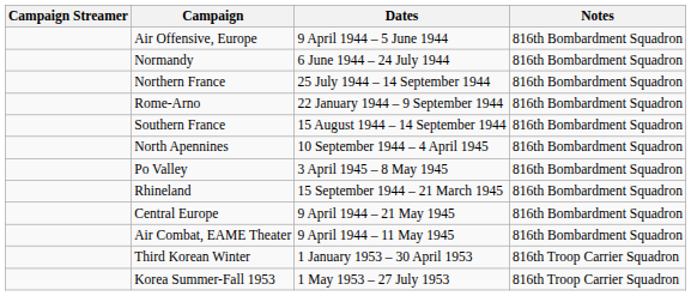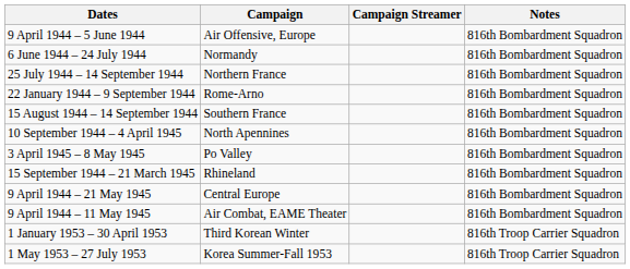 <table class="wikitable">
 <tr style="background:#efefef;">
+<th>Dates</th>
+<th>Campaign</th>
 <th>Campaign Streamer</th>
-<th>Campaign</th>
-<th>Dates</th>
 <th>Notes</th>
 </tr>
 <tr>
+<td>9 April 1944 – 5 June 1944</td>
+<td>Air Offensive, Europe</td>
 <td></td>
-<td>Air Offensive, Europe</td>
-<td>9 April 1944 – 5 June 1944</td>
 <td>816th Bombardment Squadron</td>
 </tr>
 <tr>
+<td>6 June 1944 – 24 July 1944</td>
+<td>Normandy</td>
 <td></td>
-<td>Normandy</td>
-<td>6 June 1944 – 24 July 1944</td>
 <td>816th Bombardment Squadron</td>
 </tr>
 <tr>
+<td>25 July 1944 – 14 September 1944</td>
+<td>Northern France</td>
 <td></td>
-<td>Northern France</td>
-<td>25 July 1944 – 14 September 1944</td>
 <td>816th Bombardment Squadron</td>
 </tr>
 <tr>
+<td>22 January 1944 – 9 September 1944</td>
+<td>Rome-Arno</td>
 <td></td>
-<td>Rome-Arno</td>
-<td>22 January 1944 – 9 September 1944</td>
 <td>816th Bombardment Squadron</td>
 </tr>
 <tr>
+<td>15 August 1944 – 14 September 1944</td>
+<td>Southern France</td>
 <td></td>
-<td>Southern France</td>
-<td>15 August 1944 – 14 September 1944</td>
 <td>816th Bombardment Squadron</td>
 </tr>
 <tr>
+<td>10 September 1944 – 4 April 1945</td>
+<td>North Apennines</td>
 <td></td>
-<td>North Apennines</td>
-<td>10 September 1944 – 4 April 1945</td>
 <td>816th Bombardment Squadron</td>
 </tr>
 <tr>
+<td>3 April 1945 – 8 May 1945</td>
+<td>Po Valley</td>
 <td></td>
-<td>Po Valley</td>
-<td>3 April 1945 – 8 May 1945</td>
 <td>816th Bombardment Squadron</td>
 </tr>
 <tr>
+<td>15 September 1944 – 21 March 1945</td>
+<td>Rhineland</td>
 <td></td>
-<td>Rhineland</td>
-<td>15 September 1944 – 21 March 1945</td>
 <td>816th Bombardment Squadron</td>
 </tr>
 <tr>
+<td>9 April 1944 – 21 May 1945</td>
+<td>Central Europe</td>
 <td></td>
-<td>Central Europe</td>
-<td>9 April 1944 – 21 May 1945</td>
 <td>816th Bombardment Squadron</td>
 </tr>
 <tr>
+<td>9 April 1944 – 11 May 1945</td>
+<td>Air Combat, EAME Theater</td>
 <td></td>
-<td>Air Combat, EAME Theater</td>
-<td>9 April 1944 – 11 May 1945</td>
 <td>816th Bombardment Squadron</td>
 </tr>
 <tr>
+<td>1 January 1953 – 30 April 1953</td>
+<td>Third Korean Winter</td>
 <td></td>
-<td>Third Korean Winter</td>
-<td>1 January 1953 – 30 April 1953</td>
 <td>816th Troop Carrier Squadron</td>
 </tr>
 <tr>
+<td>1 May 1953 – 27 July 1953</td>
+<td>Korea Summer-Fall 1953</td>
 <td></td>
-<td>Korea Summer-Fall 1953</td>
-<td>1 May 1953 – 27 July 1953</td>
 <td>816th Troop Carrier Squadron</td>
 </tr>
 </table>
